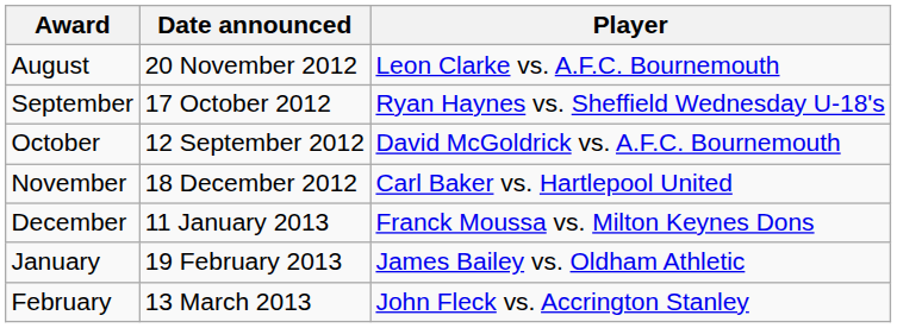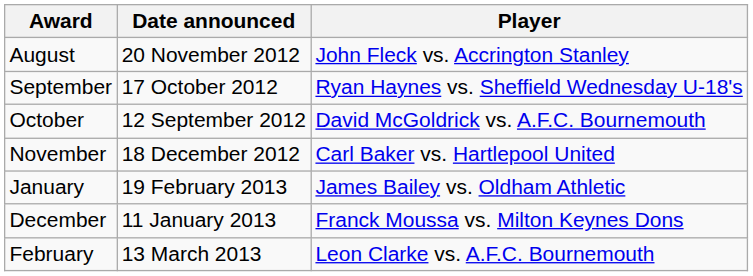 <table class="wikitable">
 <tr>
 <th>Award</th>
 <th>Date announced</th>
 <th>Player</th>
 </tr>
 <tr>
 <td>August</td>
 <td>20 November 2012</td>
-<td> <a href='#'>Leon Clarke</a> vs. <a href='#'>A.F.C. Bournemouth</a></td>
+<td> <a href='#'>John Fleck</a> vs. <a href='#'>Accrington Stanley</a></td>
 </tr>
 <tr>
 <td>September</td>
 <td>17 October 2012</td>
 <td> <a href='#'>Ryan Haynes</a> vs. <a href='#'>Sheffield Wednesday U-18's</a></td>
 </tr>
 <tr>
 <td>October</td>
 <td>12 September 2012</td>
 <td> <a href='#'>David McGoldrick</a> vs. <a href='#'>A.F.C. Bournemouth</a></td>
 </tr>
 <tr>
 <td>November</td>
 <td>18 December 2012</td>
 <td> <a href='#'>Carl Baker</a> vs. <a href='#'>Hartlepool United</a></td>
 </tr>
 <tr>
+<td>January</td>
+<td>19 February 2013</td>
+<td> <a href='#'>James Bailey</a> vs. <a href='#'>Oldham Athletic</a></td>
+</tr>
+<tr>
 <td>December</td>
 <td>11 January 2013</td>
 <td> <a href='#'>Franck Moussa</a> vs. <a href='#'>Milton Keynes Dons</a></td>
 </tr>
 <tr>
-<td>January</td>
-<td>19 February 2013</td>
-<td> <a href='#'>James Bailey</a> vs. <a href='#'>Oldham Athletic</a></td>
-</tr>
-<tr>
 <td>February</td>
 <td>13 March 2013</td>
-<td> <a href='#'>John Fleck</a> vs. <a href='#'>Accrington Stanley</a></td>
+<td> <a href='#'>Leon Clarke</a> vs. <a href='#'>A.F.C. Bournemouth</a></td>
 </tr>
 </table>
